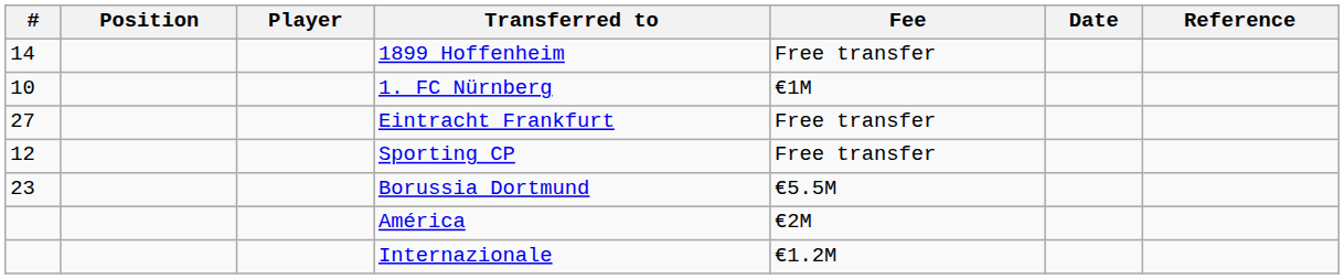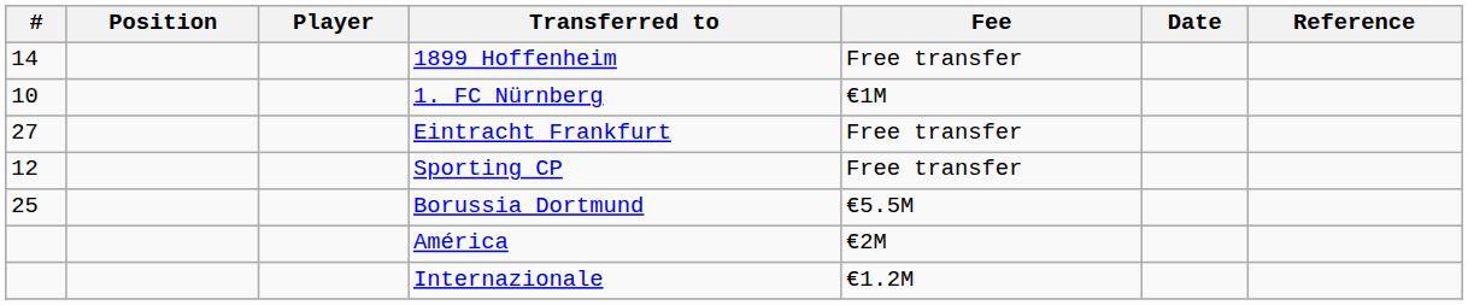 <table class="wikitable sortable" style="width:90%; text-align:center; font-size:95%; text-align:left;">
 <tr>
 <th><strong>#</strong></th>
 <th><strong>Position</strong></th>
 <th><strong>Player</strong></th>
 <th><strong>Transferred to</strong></th>
 <th><strong>Fee</strong></th>
 <th><strong>Date</strong></th>
 <th><strong>Reference</strong></th>
 </tr>
 <tr>
 <td>14</td>
 <td></td>
 <td></td>
 <td> <a href='#'>1899 Hoffenheim</a></td>
 <td>Free transfer</td>
 <td></td>
 <td></td>
 </tr>
 <tr>
 <td>10</td>
 <td></td>
 <td></td>
 <td> <a href='#'>1. FC Nürnberg</a></td>
 <td>€1M</td>
 <td></td>
 <td></td>
 </tr>
 <tr>
 <td>27</td>
 <td></td>
 <td></td>
 <td> <a href='#'>Eintracht Frankfurt</a></td>
 <td>Free transfer</td>
 <td></td>
 <td></td>
 </tr>
 <tr>
 <td>12</td>
 <td></td>
 <td></td>
 <td> <a href='#'>Sporting CP</a></td>
 <td>Free transfer</td>
 <td></td>
 <td></td>
 </tr>
 <tr>
-<td>23</td>
+<td>25</td>
 <td></td>
 <td></td>
 <td> <a href='#'>Borussia Dortmund</a></td>
 <td>€5.5M</td>
 <td></td>
 <td></td>
 </tr>
 <tr>
 <td></td>
 <td></td>
 <td></td>
 <td> <a href='#'>América</a></td>
 <td>€2M</td>
 <td></td>
 <td></td>
 </tr>
 <tr>
 <td></td>
 <td></td>
 <td></td>
 <td> <a href='#'>Internazionale</a></td>
 <td>€1.2M</td>
 <td></td>
 <td></td>
 </tr>
 </table>
